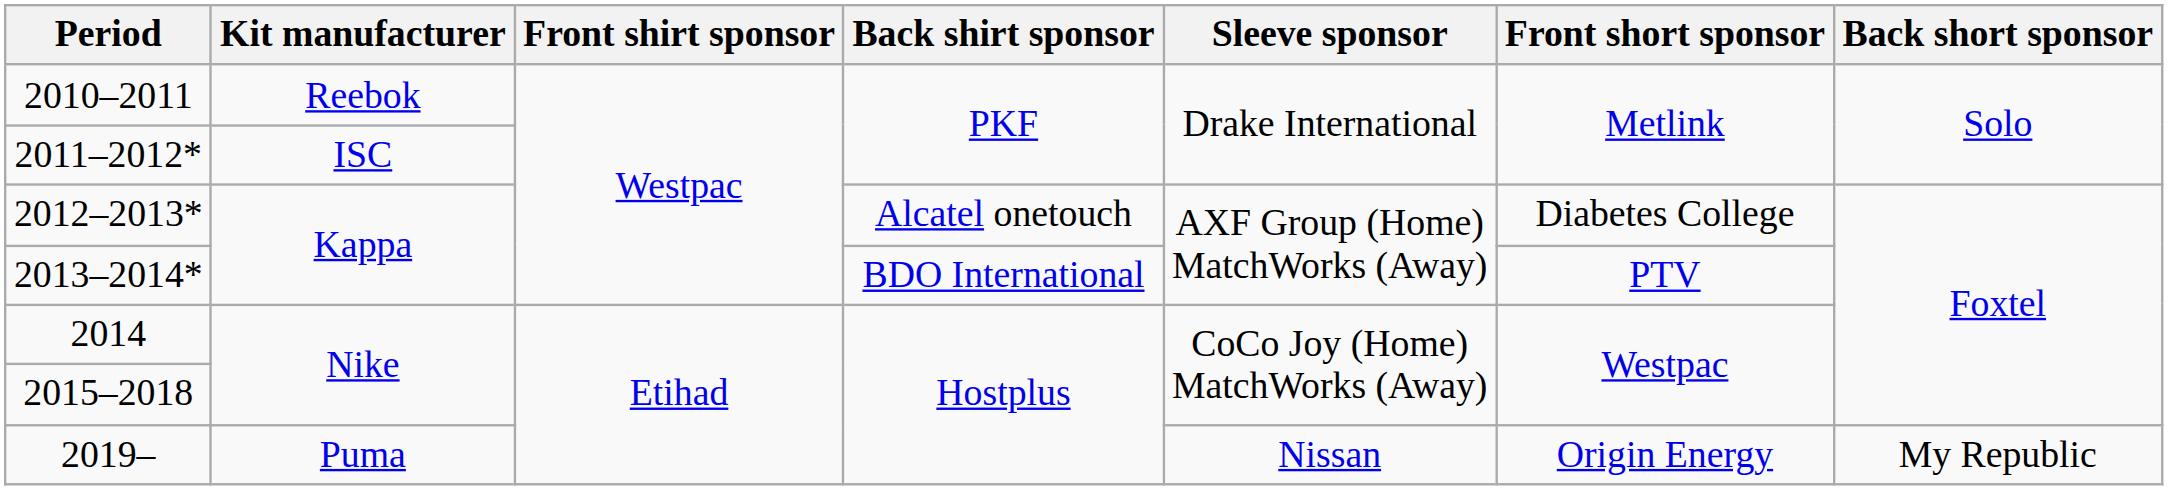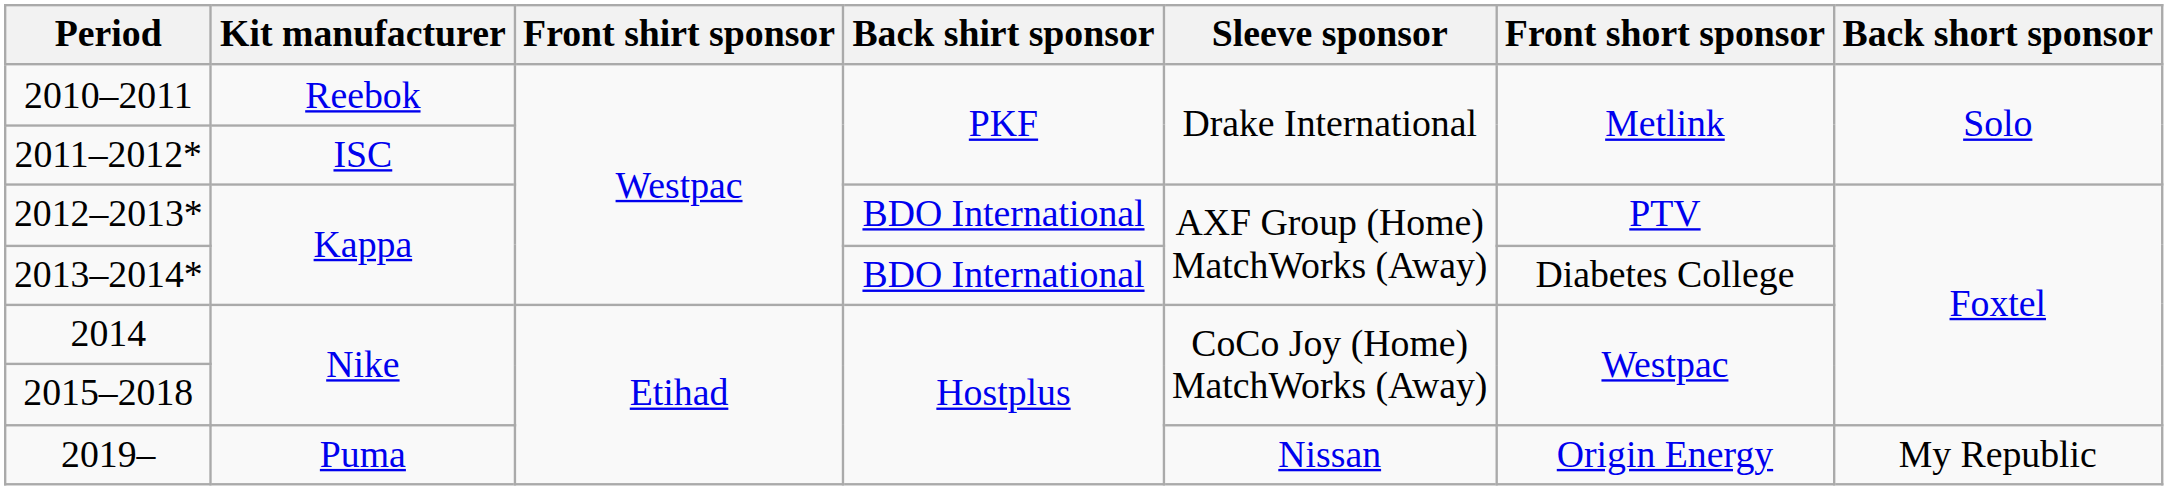 <table class="wikitable sortable" style="text-align:center">
 <tr>
 <th>Period</th>
 <th>Kit manufacturer</th>
 <th>Front shirt sponsor</th>
 <th>Back shirt sponsor</th>
 <th>Sleeve sponsor</th>
 <th>Front short sponsor</th>
 <th>Back short sponsor</th>
 </tr>
 <tr>
 <td>2010–2011</td>
 <td><a href='#'>Reebok</a></td>
 <td rowspan=4><a href='#'>Westpac</a></td>
 <td rowspan=2><a href='#'>PKF</a></td>
 <td rowspan=2>Drake International</td>
 <td rowspan=2><a href='#'>Metlink</a></td>
 <td rowspan=2><a href='#'>Solo</a></td>
 </tr>
 <tr>
 <td>2011–2012*</td>
 <td><a href='#'>ISC</a></td>
 </tr>
 <tr>
 <td>2012–2013*</td>
 <td rowspan=2><a href='#'>Kappa</a></td>
-<td><a href='#'>Alcatel</a> onetouch</td>
+<td><a href='#'>BDO International</a></td>
 <td rowspan=2>AXF Group (Home)<br>MatchWorks (Away)</td>
-<td>Diabetes College</td>
+<td><a href='#'>PTV</a></td>
 <td rowspan=5><a href='#'>Foxtel</a></td>
 </tr>
 <tr>
 <td>2013–2014*</td>
 <td><a href='#'>BDO International</a></td>
-<td><a href='#'>PTV</a></td>
+<td>Diabetes College</td>
 </tr>
 <tr>
 <td>2014</td>
 <td rowspan=2><a href='#'>Nike</a></td>
 <td rowspan="4"><a href='#'>Etihad</a></td>
 <td rowspan="4"><a href='#'>Hostplus</a></td>
 <td rowspan=3>CoCo Joy (Home)<br>MatchWorks (Away)</td>
 <td rowspan="2"><a href='#'>Westpac</a></td>
 </tr>
 <tr>
 <td>2015–2018</td>
 </tr>
 <tr>
 <td rowspan="2">2019–</td>
 <td rowspan="2"><a href='#'>Puma</a></td>
 <td rowspan="2"><a href='#'>Origin Energy</a></td>
 </tr>
 <tr>
 <td><a href='#'>Nissan</a></td>
 <td>My Republic</td>
 </tr>
 </table>
